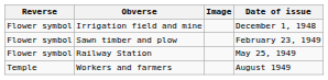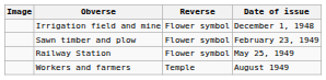 <table class="wikitable" style="font-size:90%">
 <tr>
+<th>Image</th>
+<th>Obverse</th>
 <th>Reverse</th>
-<th>Obverse</th>
-<th>Image</th>
 <th>Date of issue</th>
 </tr>
 <tr>
+<td></td>
+<td>Irrigation field and mine</td>
 <td>Flower symbol</td>
-<td>Irrigation field and mine</td>
-<td></td>
 <td>December 1, 1948</td>
 </tr>
 <tr>
+<td></td>
+<td>Sawn timber and plow</td>
 <td>Flower symbol</td>
-<td>Sawn timber and plow</td>
-<td></td>
 <td>February 23, 1949</td>
 </tr>
 <tr>
+<td></td>
+<td>Railway Station</td>
 <td>Flower symbol</td>
-<td>Railway Station</td>
-<td></td>
 <td>May 25, 1949</td>
 </tr>
 <tr>
+<td></td>
+<td>Workers and farmers</td>
 <td>Temple</td>
-<td>Workers and farmers</td>
-<td></td>
 <td>August 1949</td>
 </tr>
 </table>
